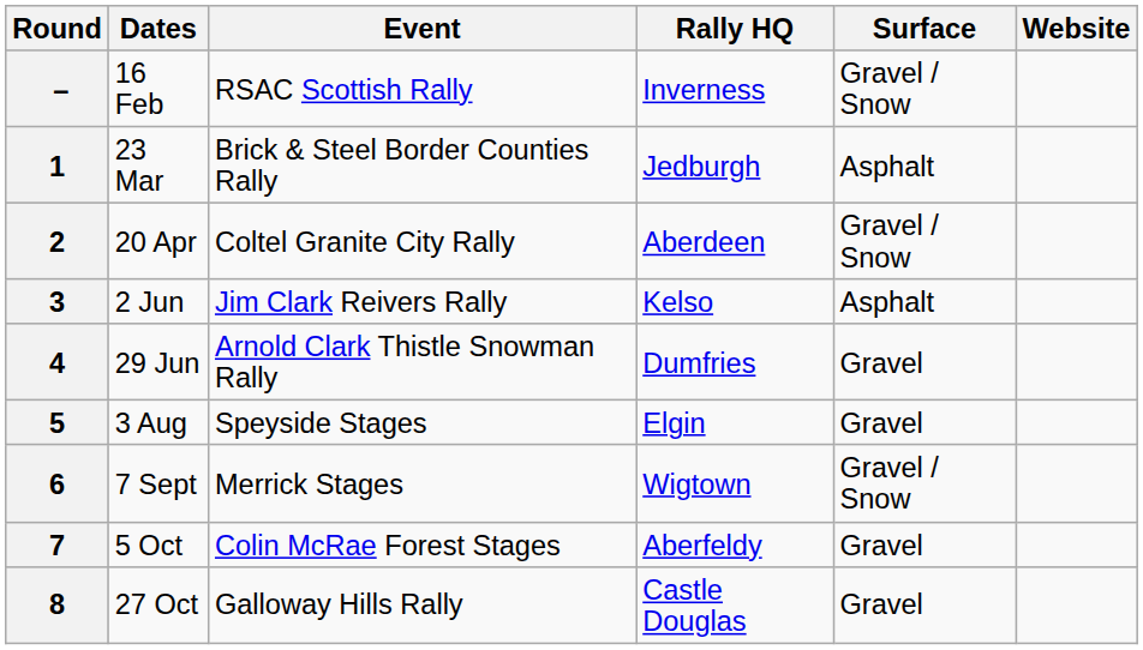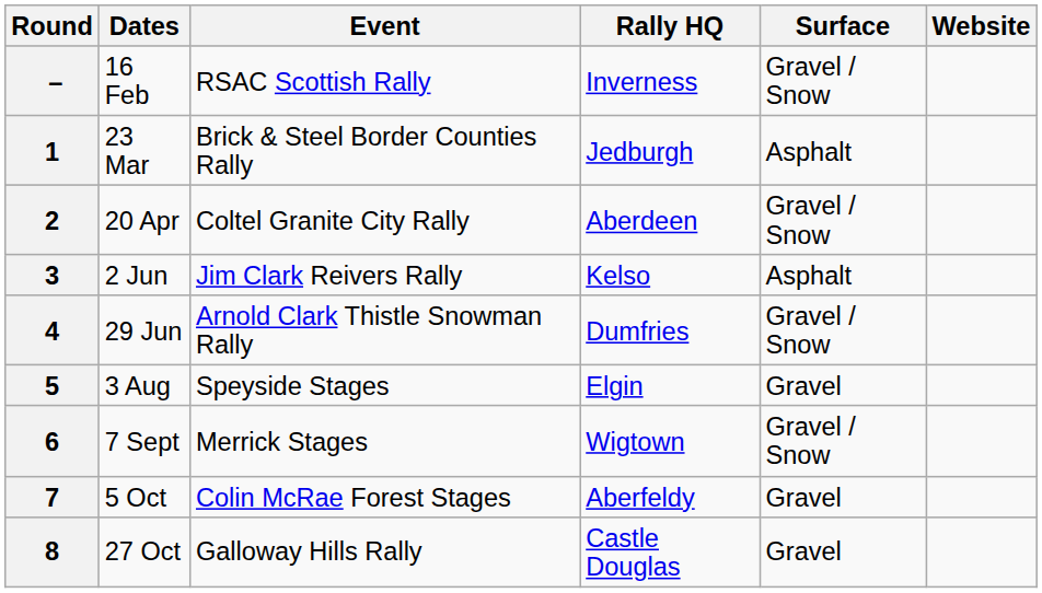 <table class="wikitable" style="font-size: 95%;">
 <tr>
 <th>Round</th>
 <th>Dates</th>
 <th>Event</th>
 <th>Rally HQ</th>
 <th>Surface</th>
 <th>Website</th>
 </tr>
 <tr>
 <th> –</th>
 <td>16 Feb</td>
 <td>RSAC <a href='#'>Scottish Rally</a></td>
 <td><a href='#'>Inverness</a></td>
 <td>Gravel / Snow</td>
 <td></td>
 </tr>
 <tr>
 <th>1</th>
 <td>23 Mar</td>
 <td>Brick & Steel Border Counties Rally</td>
 <td><a href='#'>Jedburgh</a></td>
 <td>Asphalt</td>
 <td></td>
 </tr>
 <tr>
 <th>2</th>
 <td>20 Apr</td>
 <td>Coltel Granite City Rally</td>
 <td><a href='#'>Aberdeen</a></td>
 <td>Gravel / Snow</td>
 <td></td>
 </tr>
 <tr>
 <th>3</th>
 <td>2 Jun</td>
 <td><a href='#'>Jim Clark</a> Reivers Rally</td>
 <td><a href='#'>Kelso</a></td>
 <td>Asphalt</td>
 <td></td>
 </tr>
 <tr>
 <th>4</th>
 <td>29 Jun</td>
 <td><a href='#'>Arnold Clark</a> Thistle Snowman Rally</td>
 <td><a href='#'>Dumfries</a></td>
-<td>Gravel</td>
+<td>Gravel / Snow</td>
 <td></td>
 </tr>
 <tr>
 <th>5</th>
 <td>3 Aug</td>
 <td>Speyside Stages</td>
 <td><a href='#'>Elgin</a></td>
 <td>Gravel</td>
 <td></td>
 </tr>
 <tr>
 <th>6</th>
 <td>7 Sept</td>
 <td>Merrick Stages</td>
 <td><a href='#'>Wigtown</a></td>
 <td>Gravel / Snow</td>
 <td></td>
 </tr>
 <tr>
 <th>7</th>
 <td>5 Oct</td>
 <td><a href='#'>Colin McRae</a> Forest Stages</td>
 <td><a href='#'>Aberfeldy</a></td>
 <td>Gravel</td>
 <td></td>
 </tr>
 <tr>
 <th>8</th>
 <td>27 Oct</td>
 <td>Galloway Hills Rally</td>
 <td><a href='#'>Castle Douglas</a></td>
 <td>Gravel</td>
 <td></td>
 </tr>
 </table>
